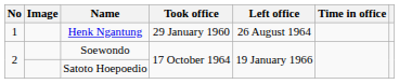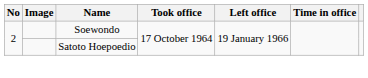 <table class="wikitable" style="float:center; text-align:center">
 <tr>
 <th>No</th>
 <th>Image</th>
 <th>Name</th>
 <th>Took office</th>
 <th>Left office</th>
 <th>Time in office</th>
 <th></th>
-</tr>
-<tr>
-<td>1</td>
-<td></td>
-<td><a href='#'>Henk Ngantung</a></td>
-<td>29 January 1960</td>
-<td>26 August 1964</td>
-<td></td>
-<td></td>
 </tr>
 <tr>
 <td rowspan="2">2</td>
 <td></td>
 <td>Soewondo</td>
 <td rowspan="2">17 October 1964</td>
 <td rowspan="2">19 January 1966</td>
 <td rowspan="2"></td>
 <td rowspan="2"></td>
 </tr>
 <tr>
 <td></td>
 <td>Satoto Hoepoedio</td>
 </tr>
 </table>
